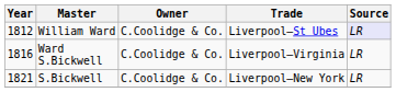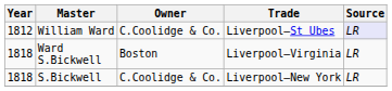 <table class=" wikitable">
 <tr>
 <th>Year</th>
 <th>Master</th>
 <th>Owner</th>
 <th>Trade</th>
 <th>Source</th>
 </tr>
 <tr>
 <td>1812</td>
 <td>William Ward</td>
 <td>C.Coolidge & Co.</td>
 <td>Liverpool–<a href='#'>St Ubes</a></td>
 <td style="background: lavender;"><em>LR</em></td>
 </tr>
 <tr>
-<td>1816</td>
+<td>1818</td>
 <td>Ward<br>S.Bickwell</td>
-<td>C.Coolidge & Co.</td>
+<td>Boston</td>
 <td>Liverpool–Virginia</td>
 <td><em>LR</em></td>
 </tr>
 <tr>
-<td>1821</td>
+<td>1818</td>
 <td>S.Bickwell</td>
 <td>C.Coolidge & Co.</td>
 <td>Liverpool–New York</td>
 <td><em>LR</em></td>
 </tr>
 <tr>
 </tr>
 </table>
